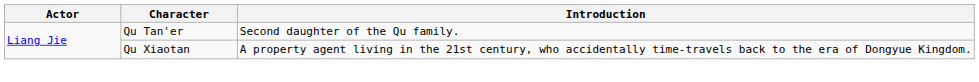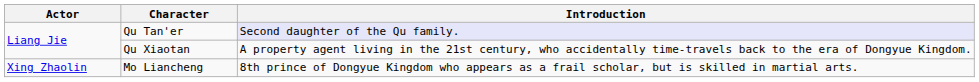 <table class="wikitable">
 <tr>
 <th style="width:12%">Actor</th>
 <th style="width:12%">Character</th>
 <th>Introduction</th>
 </tr>
 <tr>
 <td rowspan=2><a href='#'>Liang Jie</a></td>
 <td>Qu Tan'er</td>
-<td>Second daughter of the Qu family.</td>
+<td style="background: lavender;">Second daughter of the Qu family.</td>
 </tr>
 <tr>
 <td>Qu Xiaotan</td>
 <td>A property agent living in the 21st century, who accidentally time-travels back to the era of Dongyue Kingdom.</td>
 </tr>
+<tr>
+<td><a href='#'>Xing Zhaolin</a></td>
+<td>Mo Liancheng</td>
+<td>8th prince of Dongyue Kingdom who appears as a frail scholar, but is skilled in martial arts.</td>
+</tr>
 </table>
